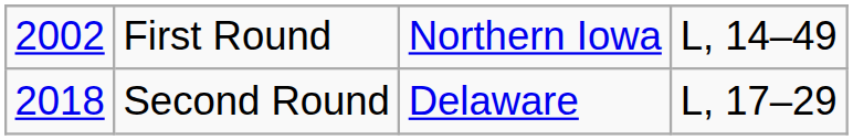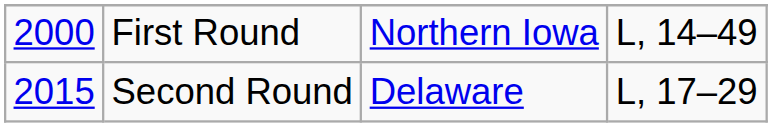 <table class="wikitable">
 <tr>
 </tr>
 <tr>
-<td><a href='#'>2002</a></td>
+<td><a href='#'>2000</a></td>
 <td>First Round</td>
 <td><a href='#'>Northern Iowa</a></td>
 <td>L, 14–49</td>
 </tr>
 <tr>
-<td><a href='#'>2018</a></td>
+<td><a href='#'>2015</a></td>
 <td>Second Round</td>
 <td><a href='#'>Delaware</a></td>
 <td>L, 17–29</td>
 </tr>
 </table>
